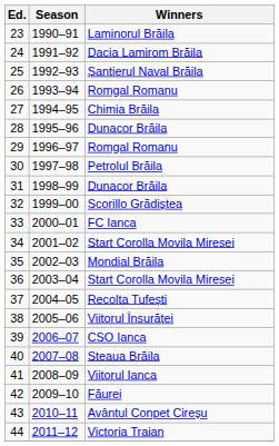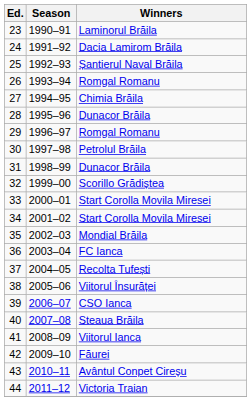 <table class="wikitable" style="font-size:90%">
 <tr>
 <th><abbr>Ed.</abbr></th>
 <th width="60">Season</th>
 <th width="220">Winners</th>
 </tr>
 <tr>
 <td align=center>23</td>
 <td>1990–91</td>
 <td><a href='#'>Laminorul Brăila</a></td>
 </tr>
 <tr>
 <td align=center>24</td>
 <td>1991–92</td>
 <td><a href='#'>Dacia Lamirom Brăila</a></td>
 </tr>
 <tr>
 <td align=center>25</td>
 <td>1992–93</td>
 <td><a href='#'>Șantierul Naval Brăila</a></td>
 </tr>
 <tr>
 <td align=center>26</td>
 <td>1993–94</td>
 <td><a href='#'>Romgal Romanu</a></td>
 </tr>
 <tr>
 <td align=center>27</td>
 <td>1994–95</td>
 <td><a href='#'>Chimia Brăila</a></td>
 </tr>
 <tr>
 <td align=center>28</td>
 <td>1995–96</td>
 <td><a href='#'>Dunacor Brăila</a></td>
 </tr>
 <tr>
 <td align=center>29</td>
 <td>1996–97</td>
 <td><a href='#'>Romgal Romanu</a></td>
 </tr>
 <tr>
 <td align=center>30</td>
 <td>1997–98</td>
 <td><a href='#'>Petrolul Brăila</a></td>
 </tr>
 <tr>
 <td align=center>31</td>
 <td>1998–99</td>
 <td><a href='#'>Dunacor Brăila</a></td>
 </tr>
 <tr>
 <td align=center>32</td>
 <td>1999–00</td>
 <td><a href='#'>Scorillo Grădiștea</a></td>
 </tr>
 <tr>
 <td align=center>33</td>
 <td>2000–01</td>
-<td><a href='#'>FC Ianca</a></td>
+<td><a href='#'>Start Corolla Movila Miresei</a></td>
 </tr>
 <tr>
 <td align=center>34</td>
 <td>2001–02</td>
 <td><a href='#'>Start Corolla Movila Miresei</a></td>
 </tr>
 <tr>
 <td align=center>35</td>
 <td>2002–03</td>
 <td><a href='#'>Mondial Brăila</a></td>
 </tr>
 <tr>
 <td align=center>36</td>
 <td>2003–04</td>
-<td><a href='#'>Start Corolla Movila Miresei</a></td>
+<td><a href='#'>FC Ianca</a></td>
 </tr>
 <tr>
 <td align=center>37</td>
 <td>2004–05</td>
 <td><a href='#'>Recolta Tufești</a></td>
 </tr>
 <tr>
 <td align=center>38</td>
 <td>2005–06</td>
 <td><a href='#'>Viitorul Însurăței</a></td>
 </tr>
 <tr>
 <td align=center>39</td>
 <td><a href='#'>2006–07</a></td>
 <td><a href='#'>CSO Ianca</a></td>
 </tr>
 <tr>
 <td align=center>40</td>
 <td><a href='#'>2007–08</a></td>
 <td><a href='#'>Steaua Brăila</a></td>
 </tr>
 <tr>
 <td align=center>41</td>
 <td>2008–09</td>
 <td><a href='#'>Viitorul Ianca</a></td>
 </tr>
 <tr>
 <td align=center>42</td>
 <td>2009–10</td>
 <td><a href='#'>Făurei</a></td>
 </tr>
 <tr>
 <td align=center>43</td>
 <td><a href='#'>2010–11</a></td>
 <td><a href='#'>Avântul Conpet Cireșu</a></td>
 </tr>
 <tr>
 <td align=center>44</td>
 <td><a href='#'>2011–12</a></td>
 <td><a href='#'>Victoria Traian</a></td>
 </tr>
 <tr>
 </tr>
 </table>
